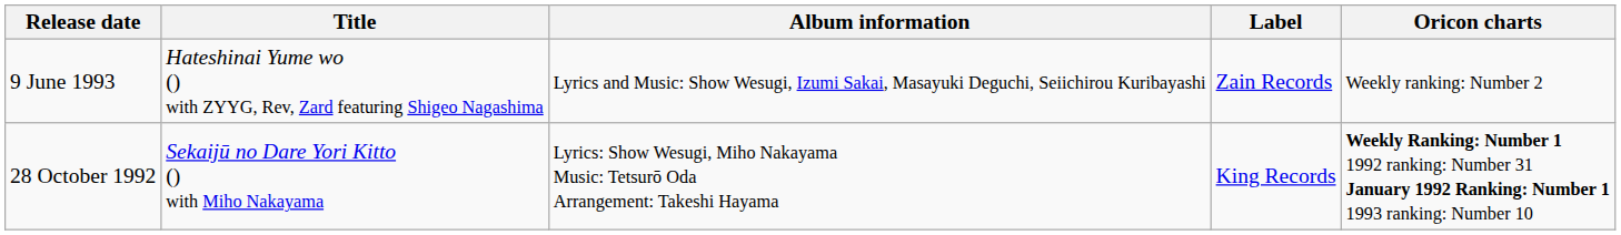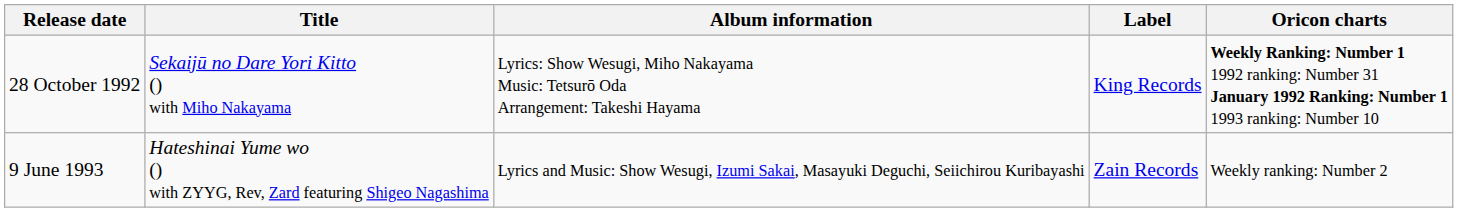 <table class="wikitable">
 <tr>
 <th>Release date</th>
 <th>Title</th>
 <th>Album information</th>
 <th>Label</th>
 <th>Oricon charts</th>
 </tr>
 <tr>
+<td>28 October 1992</td>
+<td><em><a href='#'>Sekaijū no Dare Yori Kitto</a></em><br>(<small></small>)<br> <small>with <a href='#'>Miho Nakayama</a></small></td>
+<td><small>Lyrics: Show Wesugi, Miho Nakayama<br>Music: Tetsurō Oda <br>Arrangement: Takeshi Hayama</small></td>
+<td><a href='#'>King Records</a></td>
+<td><small><strong>Weekly Ranking: Number 1</strong><br>1992 ranking: Number 31<br><strong>January 1992 Ranking: Number 1</strong><br>1993 ranking: Number 10</small></td>
+</tr>
+<tr>
 <td>9 June 1993</td>
 <td><em>Hateshinai Yume wo</em><br>(<small></small>)<br><small>with ZYYG, Rev, <a href='#'>Zard</a> featuring <a href='#'>Shigeo Nagashima</a></small></td>
 <td><small>Lyrics and Music: Show Wesugi, <a href='#'>Izumi Sakai</a>, Masayuki Deguchi, Seiichirou Kuribayashi</small></td>
 <td><a href='#'>Zain Records</a></td>
 <td><small>Weekly ranking: Number 2</small></td>
 </tr>
-<tr>
-<td>28 October 1992</td>
-<td><em><a href='#'>Sekaijū no Dare Yori Kitto</a></em><br>(<small></small>)<br> <small>with <a href='#'>Miho Nakayama</a></small></td>
-<td><small>Lyrics: Show Wesugi, Miho Nakayama<br>Music: Tetsurō Oda <br>Arrangement: Takeshi Hayama</small></td>
-<td><a href='#'>King Records</a></td>
-<td><small><strong>Weekly Ranking: Number 1</strong><br>1992 ranking: Number 31<br><strong>January 1992 Ranking: Number 1</strong><br>1993 ranking: Number 10</small></td>
-</tr>
 </table>
